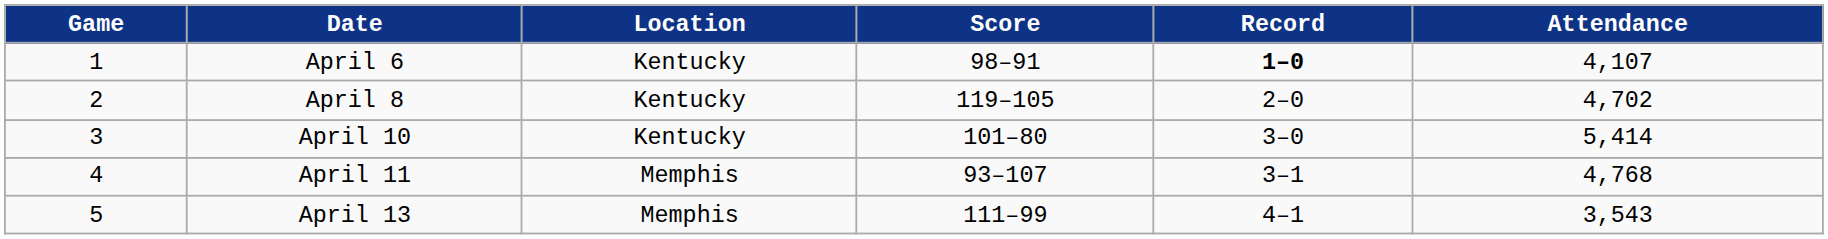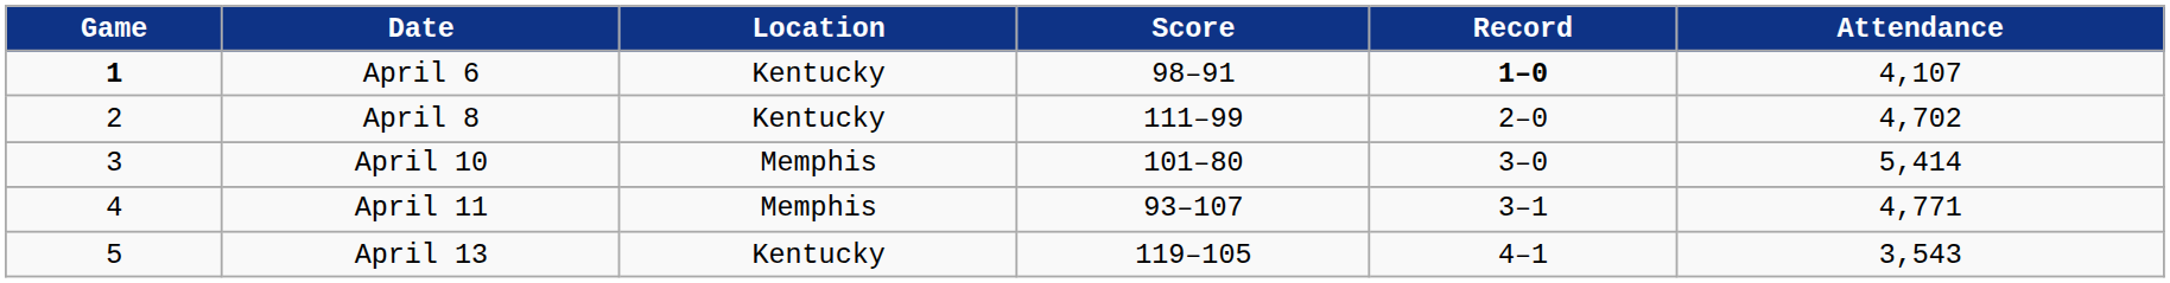 <table class="wikitable" style="width:80%;">
 <tr style="text-align:center; background:#0E3386; color:#FFFFFF;">
 <td><strong>Game</strong></td>
 <td><strong>Date</strong></td>
 <td><strong>Location</strong></td>
 <td><strong>Score</strong></td>
 <td><strong>Record</strong></td>
 <td><strong>Attendance</strong></td>
 </tr>
 <tr style="text-align:center;" bgcolor="">
-<td>1</td>
+<td><strong>1</strong></td>
 <td>April 6</td>
 <td>Kentucky</td>
 <td>98–91</td>
 <td><strong>1–0</strong></td>
 <td>4,107</td>
 </tr>
 <tr style="text-align:center;" bgcolor="">
 <td>2</td>
 <td>April 8</td>
 <td>Kentucky</td>
-<td>119–105</td>
+<td>111–99</td>
 <td>2–0</td>
 <td>4,702</td>
 </tr>
 <tr style="text-align:center;" bgcolor="">
 <td>3</td>
 <td>April 10</td>
-<td>Kentucky</td>
+<td>Memphis</td>
 <td>101–80</td>
 <td>3–0</td>
 <td>5,414</td>
 </tr>
 <tr style="text-align:center;" bgcolor="">
 <td>4</td>
 <td>April 11</td>
 <td>Memphis</td>
 <td>93–107</td>
 <td>3–1</td>
-<td>4,768</td>
+<td>4,771</td>
 </tr>
 <tr style="text-align:center;" bgcolor="">
 <td>5</td>
 <td>April 13</td>
-<td>Memphis</td>
-<td>111–99</td>
+<td>Kentucky</td>
+<td>119–105</td>
 <td>4–1</td>
 <td>3,543</td>
 </tr>
 </table>
